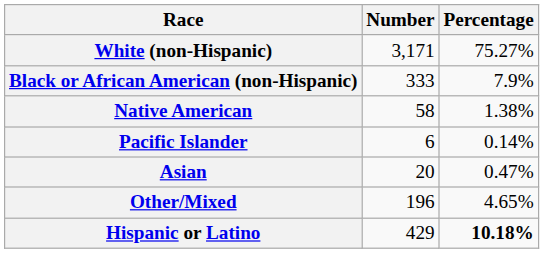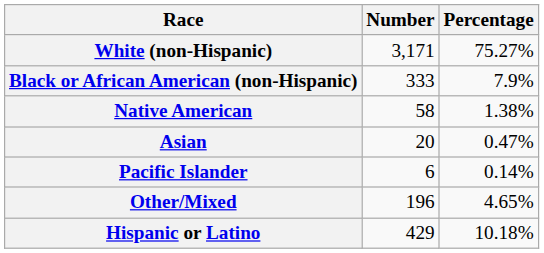 <table class="wikitable" style="text-align:right">
 <tr>
 <th scope="col">Race</th>
 <th scope="col">Number</th>
 <th scope="col">Percentage</th>
 </tr>
 <tr>
 <th scope="row"><a href='#'>White</a> (non-Hispanic)</th>
 <td>3,171</td>
 <td>75.27%</td>
 </tr>
 <tr>
 <th scope="row"><a href='#'>Black or African American</a> (non-Hispanic)</th>
 <td>333</td>
 <td>7.9%</td>
 </tr>
 <tr>
 <th scope="row"><a href='#'>Native American</a></th>
 <td>58</td>
 <td>1.38%</td>
 </tr>
 <tr>
+<th scope="row"><a href='#'>Asian</a></th>
+<td>20</td>
+<td>0.47%</td>
+</tr>
+<tr>
 <th scope="row"><a href='#'>Pacific Islander</a></th>
 <td>6</td>
 <td>0.14%</td>
-</tr>
-<tr>
-<th scope="row"><a href='#'>Asian</a></th>
-<td>20</td>
-<td>0.47%</td>
 </tr>
 <tr>
 <th scope="row"><a href='#'>Other/Mixed</a></th>
 <td>196</td>
 <td>4.65%</td>
 </tr>
 <tr>
 <th scope="row"><a href='#'>Hispanic</a> or <a href='#'>Latino</a></th>
 <td>429</td>
-<td><strong>10.18%</strong></td>
+<td>10.18%</td>
 </tr>
 </table>
